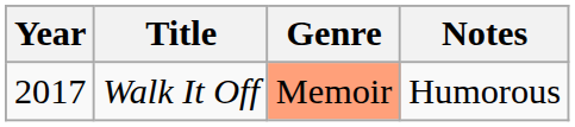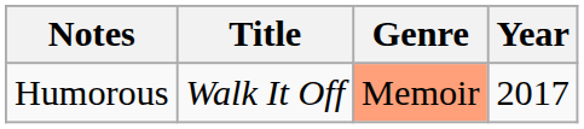 <table class="wikitable">
 <tr>
-<th>Year</th>
+<th>Notes</th>
 <th>Title</th>
 <th>Genre</th>
-<th>Notes</th>
+<th>Year</th>
 </tr>
 <tr>
-<td>2017</td>
+<td>Humorous</td>
 <td><em>Walk It Off</em></td>
 <td style="background: lightsalmon;">Memoir</td>
-<td>Humorous</td>
+<td>2017</td>
 </tr>
 </table>
